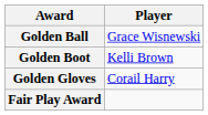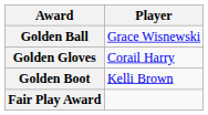 <table class="wikitable" style="text-align:center">
 <tr>
 <th>Award</th>
 <th>Player</th>
 </tr>
 <tr>
 <th>Golden Ball</th>
 <td align=left> <a href='#'>Grace Wisnewski</a></td>
 </tr>
 <tr>
+<th>Golden Gloves</th>
+<td align=left> <a href='#'>Corail Harry</a></td>
+</tr>
+<tr>
 <th>Golden Boot</th>
 <td align=left> <a href='#'>Kelli Brown</a></td>
-</tr>
-<tr>
-<th>Golden Gloves</th>
-<td align=left> <a href='#'>Corail Harry</a></td>
 </tr>
 <tr>
 <th>Fair Play Award</th>
 <td align=left></td>
 </tr>
 </table>
